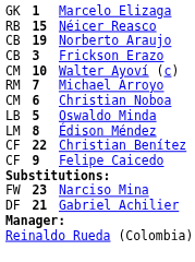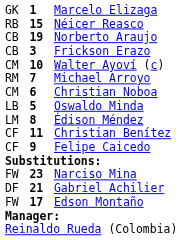 <table style="font-size: 90%" cellspacing="0" cellpadding="0" align="center">
 <tr>
 <th width=25></th>
 <th width=25></th>
 </tr>
 <tr>
 <td>GK</td>
 <td><strong>1</strong></td>
 <td><a href='#'>Marcelo Elizaga</a></td>
 </tr>
 <tr>
 <td>RB</td>
 <td><strong>15</strong></td>
 <td><a href='#'>Néicer Reasco</a></td>
 <td></td>
 <td></td>
 </tr>
 <tr>
 <td>CB</td>
 <td><strong>19</strong></td>
 <td><a href='#'>Norberto Araujo</a></td>
 </tr>
 <tr>
 <td>CB</td>
 <td><strong>3</strong></td>
 <td><a href='#'>Frickson Erazo</a></td>
 </tr>
 <tr>
 <td>CM</td>
 <td><strong>10</strong></td>
 <td><a href='#'>Walter Ayoví</a> (<a href='#'>c</a>)</td>
 </tr>
 <tr>
 <td>RM</td>
 <td><strong>7</strong></td>
 <td><a href='#'>Michael Arroyo</a></td>
 </tr>
 <tr>
 <td>CM</td>
 <td><strong>6</strong></td>
 <td><a href='#'>Christian Noboa</a></td>
 <td></td>
 <td></td>
 </tr>
 <tr>
 <td>LB</td>
 <td><strong>5</strong></td>
 <td><a href='#'>Oswaldo Minda</a></td>
 <td></td>
 </tr>
 <tr>
 <td>LM</td>
 <td><strong>8</strong></td>
 <td><a href='#'>Édison Méndez</a></td>
 <td></td>
 <td></td>
 </tr>
 <tr>
 <td>CF</td>
-<td><strong>22</strong></td>
+<td><strong>11</strong></td>
 <td><a href='#'>Christian Benítez</a></td>
 </tr>
 <tr>
 <td>CF</td>
 <td><strong>9</strong></td>
 <td><a href='#'>Felipe Caicedo</a></td>
 </tr>
 <tr>
 <td colspan=3><strong>Substitutions:</strong></td>
 </tr>
 <tr>
 <td>FW</td>
 <td><strong>23</strong></td>
 <td><a href='#'>Narciso Mina</a></td>
 <td></td>
 <td></td>
 </tr>
 <tr>
 <td>DF</td>
 <td><strong>21</strong></td>
 <td><a href='#'>Gabriel Achilier</a></td>
 <td></td>
 <td></td>
 </tr>
 <tr>
+<td>FW</td>
+<td><strong>17</strong></td>
+<td><a href='#'>Edson Montaño</a></td>
+<td></td>
+<td></td>
+</tr>
+<tr>
 <td colspan=3><strong>Manager:</strong></td>
 </tr>
 <tr>
 <td colspan=3><a href='#'>Reinaldo Rueda</a> (Colombia)</td>
 </tr>
 </table>
